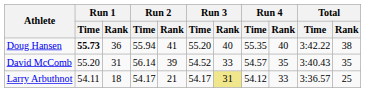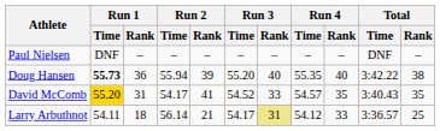 <table class="wikitable" border="1" style="font-size:90%">
 <tr>
 <th rowspan="2">Athlete</th>
 <th colspan="2">Run 1</th>
 <th colspan="2">Run 2</th>
 <th colspan="2">Run 3</th>
 <th colspan="2">Run 4</th>
 <th colspan="2">Total</th>
 </tr>
 <tr>
 <th>Time</th>
 <th>Rank</th>
 <th>Time</th>
 <th>Rank</th>
 <th>Time</th>
 <th>Rank</th>
 <th>Time</th>
 <th>Rank</th>
 <th>Time</th>
 <th>Rank</th>
 </tr>
 <tr>
+<td><a href='#'>Paul Nielsen</a></td>
+<td align="center">DNF</td>
+<td align="center">–</td>
+<td align="center">–</td>
+<td align="center">–</td>
+<td align="center">–</td>
+<td align="center">–</td>
+<td align="center">–</td>
+<td align="center">–</td>
+<td align="center">DNF</td>
+<td align="center">–</td>
+</tr>
+<tr>
 <td><a href='#'>Doug Hansen</a></td>
 <td align="center"><strong>55.73</strong></td>
 <td align="center">36</td>
 <td align="center">55.94</td>
-<td align="center">41</td>
+<td align="center">39</td>
 <td align="center">55.20</td>
 <td align="center">40</td>
 <td align="center">55.35</td>
 <td align="center">40</td>
 <td align="center">3:42.22</td>
 <td align="center">38</td>
 </tr>
 <tr>
 <td><a href='#'>David McComb</a></td>
-<td align="center">55.20</td>
+<td align="center" style="background: gold;">55.20</td>
 <td align="center">31</td>
-<td align="center">56.14</td>
-<td align="center">39</td>
+<td align="center">54.17</td>
+<td align="center">41</td>
 <td align="center">54.52</td>
 <td align="center">33</td>
 <td align="center">54.57</td>
 <td align="center">35</td>
 <td align="center">3:40.43</td>
 <td align="center">35</td>
 </tr>
 <tr>
 <td><a href='#'>Larry Arbuthnot</a></td>
 <td align="center">54.11</td>
 <td align="center">18</td>
-<td align="center">54.17</td>
+<td align="center">56.14</td>
 <td align="center">21</td>
 <td align="center">54.17</td>
 <td align="center" style="background: khaki;">31</td>
 <td align="center">54.12</td>
 <td align="center">33</td>
 <td align="center">3:36.57</td>
 <td align="center">25</td>
 </tr>
 </table>
